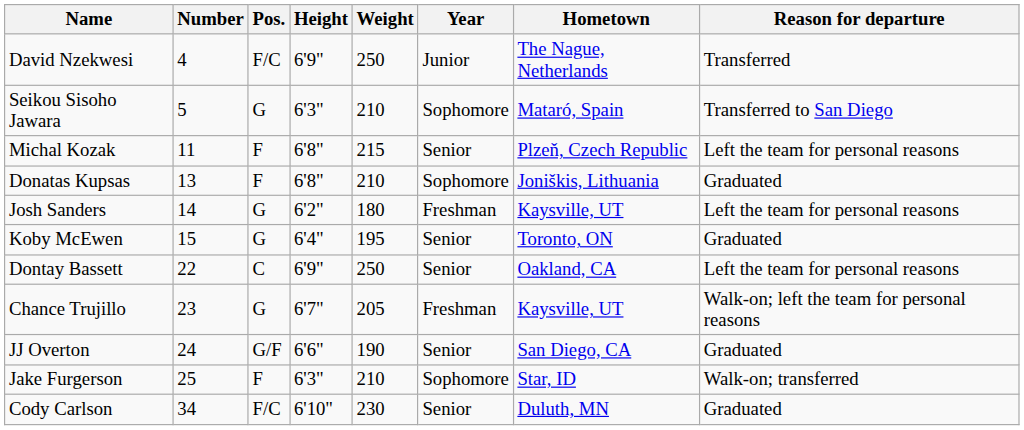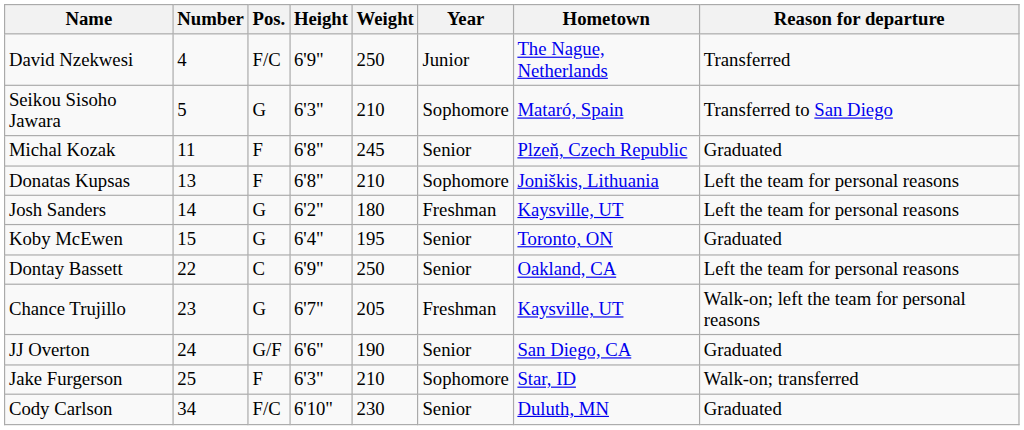 <table class="wikitable sortable" border="1">
 <tr>
 <th>Name</th>
 <th>Number</th>
 <th>Pos.</th>
 <th>Height</th>
 <th>Weight</th>
 <th>Year</th>
 <th>Hometown</th>
 <th class="unsortable">Reason for departure</th>
 </tr>
 <tr>
 <td>David Nzekwesi</td>
 <td>4</td>
 <td>F/C</td>
 <td>6'9"</td>
 <td>250</td>
 <td>Junior</td>
 <td><a href='#'>The Nague, Netherlands</a></td>
 <td>Transferred</td>
 </tr>
 <tr>
 <td>Seikou Sisoho Jawara</td>
 <td>5</td>
 <td>G</td>
 <td>6'3"</td>
 <td>210</td>
 <td>Sophomore</td>
 <td><a href='#'>Mataró, Spain</a></td>
 <td>Transferred to <a href='#'>San Diego</a></td>
 </tr>
 <tr>
 <td>Michal Kozak</td>
 <td>11</td>
 <td>F</td>
 <td>6'8"</td>
-<td>215</td>
+<td>245</td>
 <td>Senior</td>
 <td><a href='#'>Plzeň, Czech Republic</a></td>
-<td>Left the team for personal reasons</td>
+<td>Graduated</td>
 </tr>
 <tr>
 <td>Donatas Kupsas</td>
 <td>13</td>
 <td>F</td>
 <td>6'8"</td>
 <td>210</td>
 <td>Sophomore</td>
 <td><a href='#'>Joniškis, Lithuania</a></td>
-<td>Graduated</td>
+<td>Left the team for personal reasons</td>
 </tr>
 <tr>
 <td>Josh Sanders</td>
 <td>14</td>
 <td>G</td>
 <td>6'2"</td>
 <td>180</td>
 <td>Freshman</td>
 <td><a href='#'>Kaysville, UT</a></td>
 <td>Left the team for personal reasons</td>
 </tr>
 <tr>
 <td>Koby McEwen</td>
 <td>15</td>
 <td>G</td>
 <td>6'4"</td>
 <td>195</td>
 <td>Senior</td>
 <td><a href='#'>Toronto, ON</a></td>
 <td>Graduated</td>
 </tr>
 <tr>
 <td>Dontay Bassett</td>
 <td>22</td>
 <td>C</td>
 <td>6'9"</td>
 <td>250</td>
 <td>Senior</td>
 <td><a href='#'>Oakland, CA</a></td>
 <td>Left the team for personal reasons</td>
 </tr>
 <tr>
 <td>Chance Trujillo</td>
 <td>23</td>
 <td>G</td>
 <td>6'7"</td>
 <td>205</td>
 <td>Freshman</td>
 <td><a href='#'>Kaysville, UT</a></td>
 <td>Walk-on; left the team for personal reasons</td>
 </tr>
 <tr>
 <td>JJ Overton</td>
 <td>24</td>
 <td>G/F</td>
 <td>6'6"</td>
 <td>190</td>
 <td>Senior</td>
 <td><a href='#'>San Diego, CA</a></td>
 <td>Graduated</td>
 </tr>
 <tr>
 <td>Jake Furgerson</td>
 <td>25</td>
 <td>F</td>
 <td>6'3"</td>
 <td>210</td>
 <td>Sophomore</td>
 <td><a href='#'>Star, ID</a></td>
 <td>Walk-on; transferred</td>
 </tr>
 <tr>
 <td>Cody Carlson</td>
 <td>34</td>
 <td>F/C</td>
 <td>6'10"</td>
 <td>230</td>
 <td>Senior</td>
 <td><a href='#'>Duluth, MN</a></td>
 <td>Graduated</td>
 </tr>
 </table>
